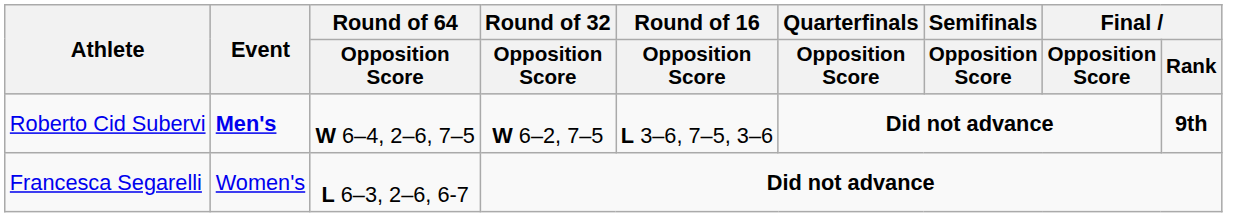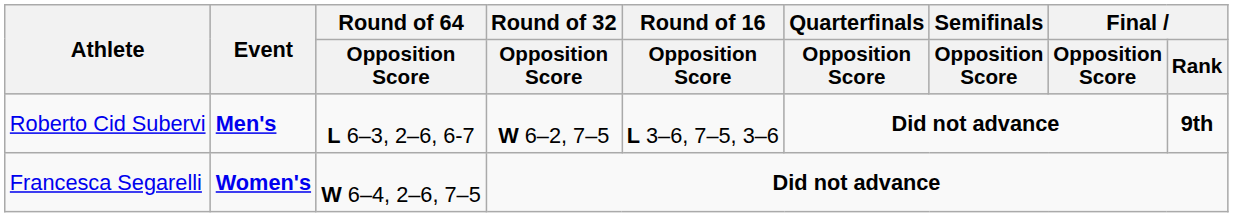 <table class=wikitable style="font-size:90%">
 <tr>
 <th rowspan="2">Athlete</th>
 <th rowspan="2">Event</th>
 <th>Round of 64</th>
 <th>Round of 32</th>
 <th>Round of 16</th>
 <th>Quarterfinals</th>
 <th>Semifinals</th>
 <th colspan=2>Final / </th>
 </tr>
 <tr style="font-size:95%">
 <th>Opposition<br>Score</th>
 <th>Opposition<br>Score</th>
 <th>Opposition<br>Score</th>
 <th>Opposition<br>Score</th>
 <th>Opposition<br>Score</th>
 <th>Opposition<br>Score</th>
 <th>Rank</th>
 </tr>
 <tr>
 <td><a href='#'>Roberto Cid Subervi</a></td>
 <td><strong><a href='#'>Men's</a></strong></td>
-<td align=center><br><strong>W</strong> 6–4, 2–6, 7–5</td>
+<td align=center><br><strong>L</strong> 6–3, 2–6, 6-7</td>
 <td align=center><br><strong>W</strong> 6–2, 7–5</td>
 <td align=center><br><strong>L</strong> 3–6, 7–5, 3–6</td>
 <td align=center colspan=3><strong>Did not advance</strong></td>
 <td align=center><strong>9th</strong></td>
 </tr>
 <tr>
 <td><a href='#'>Francesca Segarelli</a></td>
-<td><a href='#'>Women's</a></td>
-<td align=center><br><strong>L</strong> 6–3, 2–6, 6-7</td>
+<td><strong><a href='#'>Women's</a></strong></td>
+<td align=center><br><strong>W</strong> 6–4, 2–6, 7–5</td>
 <td align=center colspan=6><strong>Did not advance</strong></td>
 </tr>
 </table>
